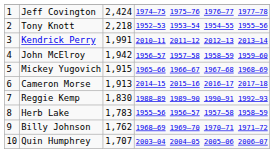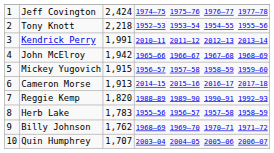 <table class="wikitable">
 <tr>
 </tr>
 <tr>
 <td>1</td>
 <td>Jeff Covington</td>
 <td>2,424</td>
 <td style="font-size:80%;"><a href='#'>1974–75</a> <a href='#'>1975–76</a> <a href='#'>1976–77</a> <a href='#'>1977–78</a></td>
 </tr>
 <tr>
 <td>2</td>
 <td>Tony Knott</td>
 <td>2,218</td>
 <td style="font-size:80%;"><a href='#'>1952–53</a> <a href='#'>1953–54</a> <a href='#'>1954–55</a> <a href='#'>1955–56</a></td>
 </tr>
 <tr>
 <td>3</td>
 <td><a href='#'>Kendrick Perry</a></td>
 <td>1,991</td>
 <td style="font-size:80%;"><a href='#'>2010–11</a> <a href='#'>2011–12</a> <a href='#'>2012–13</a> <a href='#'>2013–14</a></td>
 </tr>
 <tr>
 <td>4</td>
 <td>John McElroy</td>
 <td>1,942</td>
-<td style="font-size:80%;"><a href='#'>1956–57</a> <a href='#'>1957–58</a> <a href='#'>1958–59</a> <a href='#'>1959–60</a></td>
+<td style="font-size:80%;"><a href='#'>1965–66</a> <a href='#'>1966–67</a> <a href='#'>1967–68</a> <a href='#'>1968–69</a></td>
 </tr>
 <tr>
 <td>5</td>
 <td>Mickey Yugovich</td>
 <td>1,915</td>
-<td style="font-size:80%;"><a href='#'>1965–66</a> <a href='#'>1966–67</a> <a href='#'>1967–68</a> <a href='#'>1968–69</a></td>
+<td style="font-size:80%;"><a href='#'>1956–57</a> <a href='#'>1957–58</a> <a href='#'>1958–59</a> <a href='#'>1959–60</a></td>
 </tr>
 <tr>
 <td>6</td>
 <td>Cameron Morse</td>
 <td>1,913</td>
 <td style="font-size:80%;"><a href='#'>2014–15</a> <a href='#'>2015–16</a> <a href='#'>2016–17</a> <a href='#'>2017–18</a></td>
 </tr>
 <tr>
 <td>7</td>
 <td>Reggie Kemp</td>
-<td>1,830</td>
+<td>1,820</td>
 <td style="font-size:80%;"><a href='#'>1988–89</a> <a href='#'>1989–90</a> <a href='#'>1990–91</a> <a href='#'>1992–93</a></td>
 </tr>
 <tr>
 <td>8</td>
 <td>Herb Lake</td>
 <td>1,783</td>
 <td style="font-size:80%;"><a href='#'>1955–56</a> <a href='#'>1956–57</a> <a href='#'>1957–58</a> <a href='#'>1958–59</a></td>
 </tr>
 <tr>
 <td>9</td>
 <td>Billy Johnson</td>
 <td>1,762</td>
 <td style="font-size:80%;"><a href='#'>1968–69</a> <a href='#'>1969–70</a> <a href='#'>1970–71</a> <a href='#'>1971–72</a></td>
 </tr>
 <tr>
 <td>10</td>
 <td>Quin Humphrey</td>
 <td>1,707</td>
 <td style="font-size:80%;"><a href='#'>2003–04</a> <a href='#'>2004–05</a> <a href='#'>2005–06</a> <a href='#'>2006–07</a></td>
 </tr>
 </table>
